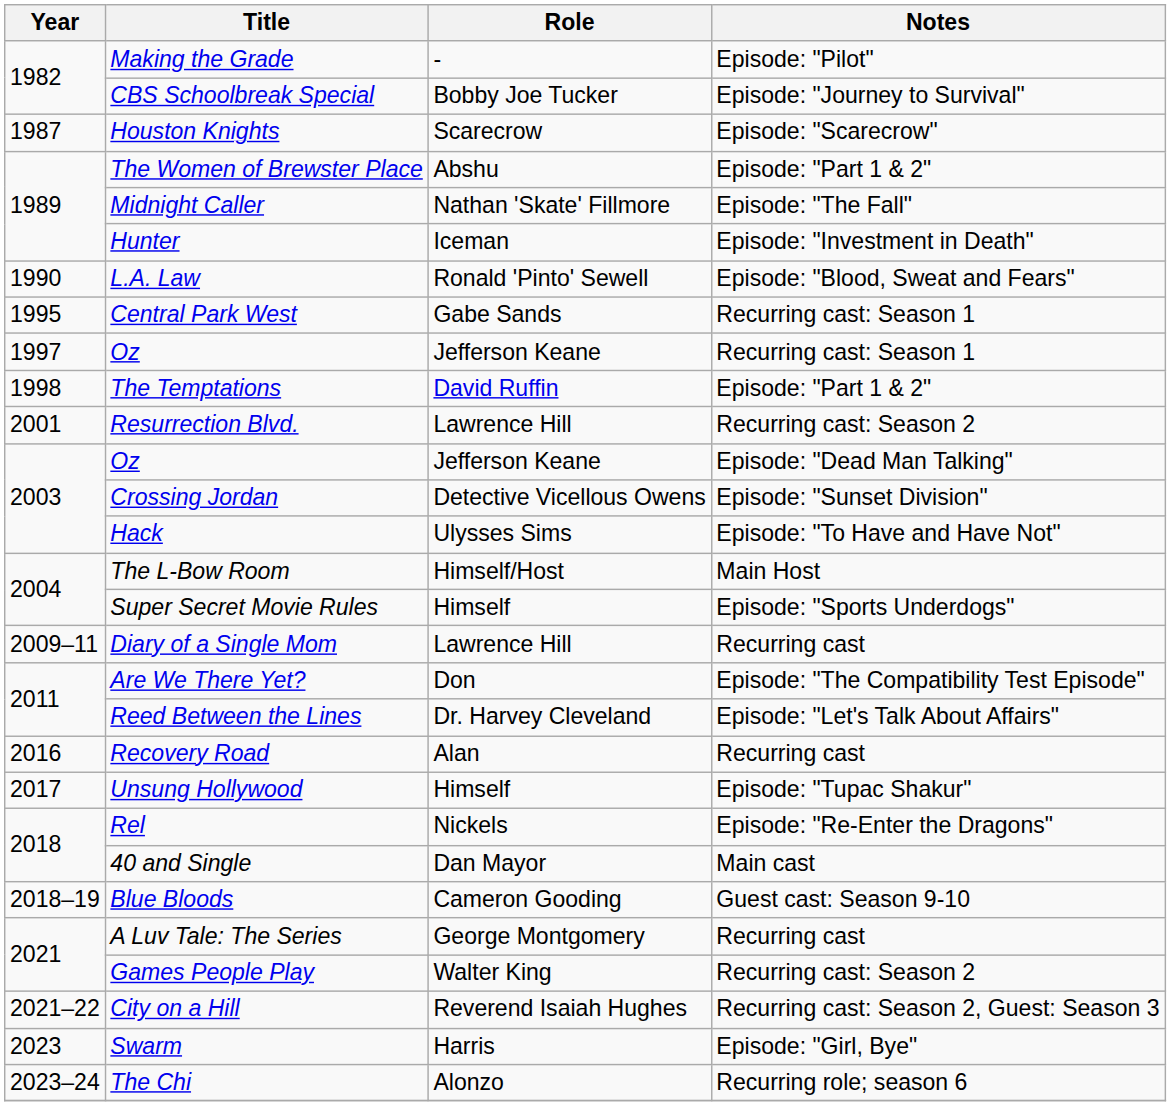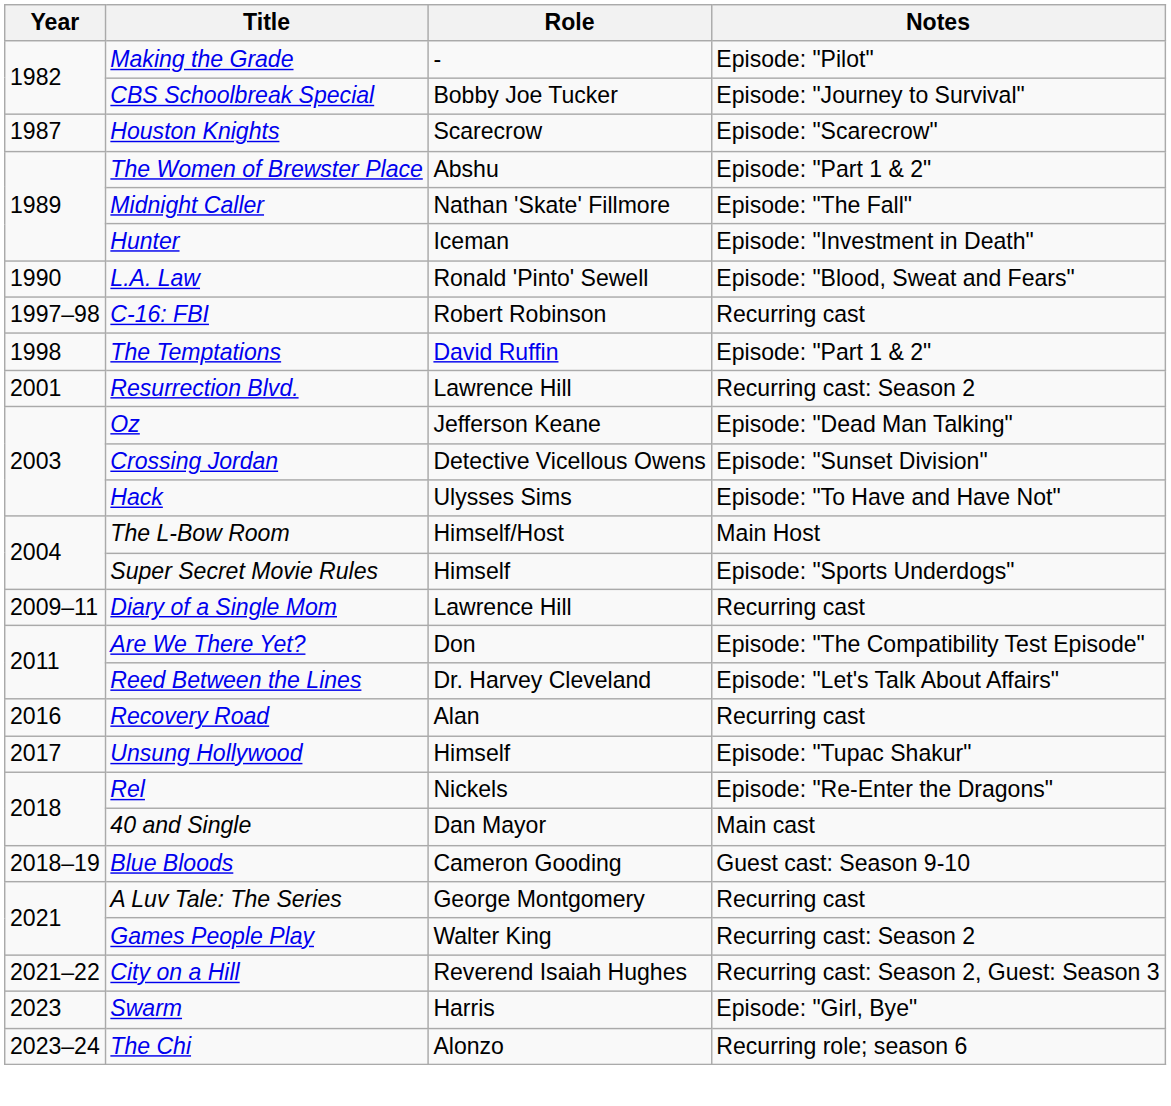 <table class="wikitable sortable">
 <tr>
 <th>Year</th>
 <th>Title</th>
 <th>Role</th>
 <th>Notes</th>
 </tr>
 <tr>
 <td rowspan="2">1982</td>
 <td><em><a href='#'>Making the Grade</a></em></td>
 <td>-</td>
 <td>Episode: "Pilot"</td>
 </tr>
 <tr>
 <td><em><a href='#'>CBS Schoolbreak Special</a></em></td>
 <td>Bobby Joe Tucker</td>
 <td>Episode: "Journey to Survival"</td>
 </tr>
 <tr>
 <td>1987</td>
 <td><em><a href='#'>Houston Knights</a></em></td>
 <td>Scarecrow</td>
 <td>Episode: "Scarecrow"</td>
 </tr>
 <tr>
 <td rowspan="3">1989</td>
 <td><em><a href='#'>The Women of Brewster Place</a></em></td>
 <td>Abshu</td>
 <td>Episode: "Part 1 & 2"</td>
 </tr>
 <tr>
 <td><em><a href='#'>Midnight Caller</a></em></td>
 <td>Nathan 'Skate' Fillmore</td>
 <td>Episode: "The Fall"</td>
 </tr>
 <tr>
 <td><em><a href='#'>Hunter</a></em></td>
 <td>Iceman</td>
 <td>Episode: "Investment in Death"</td>
 </tr>
 <tr>
 <td>1990</td>
 <td><em><a href='#'>L.A. Law</a></em></td>
 <td>Ronald 'Pinto' Sewell</td>
 <td>Episode: "Blood, Sweat and Fears"</td>
 </tr>
 <tr>
-<td>1995</td>
-<td><em><a href='#'>Central Park West</a></em></td>
-<td>Gabe Sands</td>
-<td>Recurring cast: Season 1</td>
-</tr>
-<tr>
-<td>1997</td>
-<td><em><a href='#'>Oz</a></em></td>
-<td>Jefferson Keane</td>
-<td>Recurring cast: Season 1</td>
+<td>1997–98</td>
+<td><em><a href='#'>C-16: FBI</a></em></td>
+<td>Robert Robinson</td>
+<td>Recurring cast</td>
 </tr>
 <tr>
 <td>1998</td>
 <td><em><a href='#'>The Temptations</a></em></td>
 <td><a href='#'>David Ruffin</a></td>
 <td>Episode: "Part 1 & 2"</td>
 </tr>
 <tr>
 <td>2001</td>
 <td><em><a href='#'>Resurrection Blvd.</a></em></td>
 <td>Lawrence Hill</td>
 <td>Recurring cast: Season 2</td>
 </tr>
 <tr>
 <td rowspan="3">2003</td>
 <td><em><a href='#'>Oz</a></em></td>
 <td>Jefferson Keane</td>
 <td>Episode: "Dead Man Talking"</td>
 </tr>
 <tr>
 <td><em><a href='#'>Crossing Jordan</a></em></td>
 <td>Detective Vicellous Owens</td>
 <td>Episode: "Sunset Division"</td>
 </tr>
 <tr>
 <td><em><a href='#'>Hack</a></em></td>
 <td>Ulysses Sims</td>
 <td>Episode: "To Have and Have Not"</td>
 </tr>
 <tr>
 <td rowspan="2">2004</td>
 <td><em>The L-Bow Room</em></td>
 <td>Himself/Host</td>
 <td>Main Host</td>
 </tr>
 <tr>
 <td><em>Super Secret Movie Rules</em></td>
 <td>Himself</td>
 <td>Episode: "Sports Underdogs"</td>
 </tr>
 <tr>
 <td>2009–11</td>
 <td><em><a href='#'>Diary of a Single Mom</a></em></td>
 <td>Lawrence Hill</td>
 <td>Recurring cast</td>
 </tr>
 <tr>
 <td rowspan="2">2011</td>
 <td><em><a href='#'>Are We There Yet?</a></em></td>
 <td>Don</td>
 <td>Episode: "The Compatibility Test Episode"</td>
 </tr>
 <tr>
 <td><em><a href='#'>Reed Between the Lines</a></em></td>
 <td>Dr. Harvey Cleveland</td>
 <td>Episode: "Let's Talk About Affairs"</td>
 </tr>
 <tr>
 <td>2016</td>
 <td><em><a href='#'>Recovery Road</a></em></td>
 <td>Alan</td>
 <td>Recurring cast</td>
 </tr>
 <tr>
 <td>2017</td>
 <td><em><a href='#'>Unsung Hollywood</a></em></td>
 <td>Himself</td>
 <td>Episode: "Tupac Shakur"</td>
 </tr>
 <tr>
 <td rowspan="2">2018</td>
 <td><em><a href='#'>Rel</a></em></td>
 <td>Nickels</td>
 <td>Episode: "Re-Enter the Dragons"</td>
 </tr>
 <tr>
 <td><em>40 and Single</em></td>
 <td>Dan Mayor</td>
 <td>Main cast</td>
 </tr>
 <tr>
 <td>2018–19</td>
 <td><em><a href='#'>Blue Bloods</a></em></td>
 <td>Cameron Gooding</td>
 <td>Guest cast: Season 9-10</td>
 </tr>
 <tr>
 <td rowspan="2">2021</td>
 <td><em>A Luv Tale: The Series</em></td>
 <td>George Montgomery</td>
 <td>Recurring cast</td>
 </tr>
 <tr>
 <td><em><a href='#'>Games People Play</a></em></td>
 <td>Walter King</td>
 <td>Recurring cast: Season 2</td>
 </tr>
 <tr>
 <td>2021–22</td>
 <td><em><a href='#'>City on a Hill</a></em></td>
 <td>Reverend Isaiah Hughes</td>
 <td>Recurring cast: Season 2, Guest: Season 3</td>
 </tr>
 <tr>
 <td>2023</td>
 <td><em><a href='#'>Swarm</a></em></td>
 <td>Harris</td>
 <td>Episode: "Girl, Bye"</td>
 </tr>
 <tr>
 <td>2023–24</td>
 <td><em><a href='#'>The Chi</a></em></td>
 <td>Alonzo</td>
 <td>Recurring role; season 6</td>
 </tr>
 <tr>
 </tr>
 </table>
